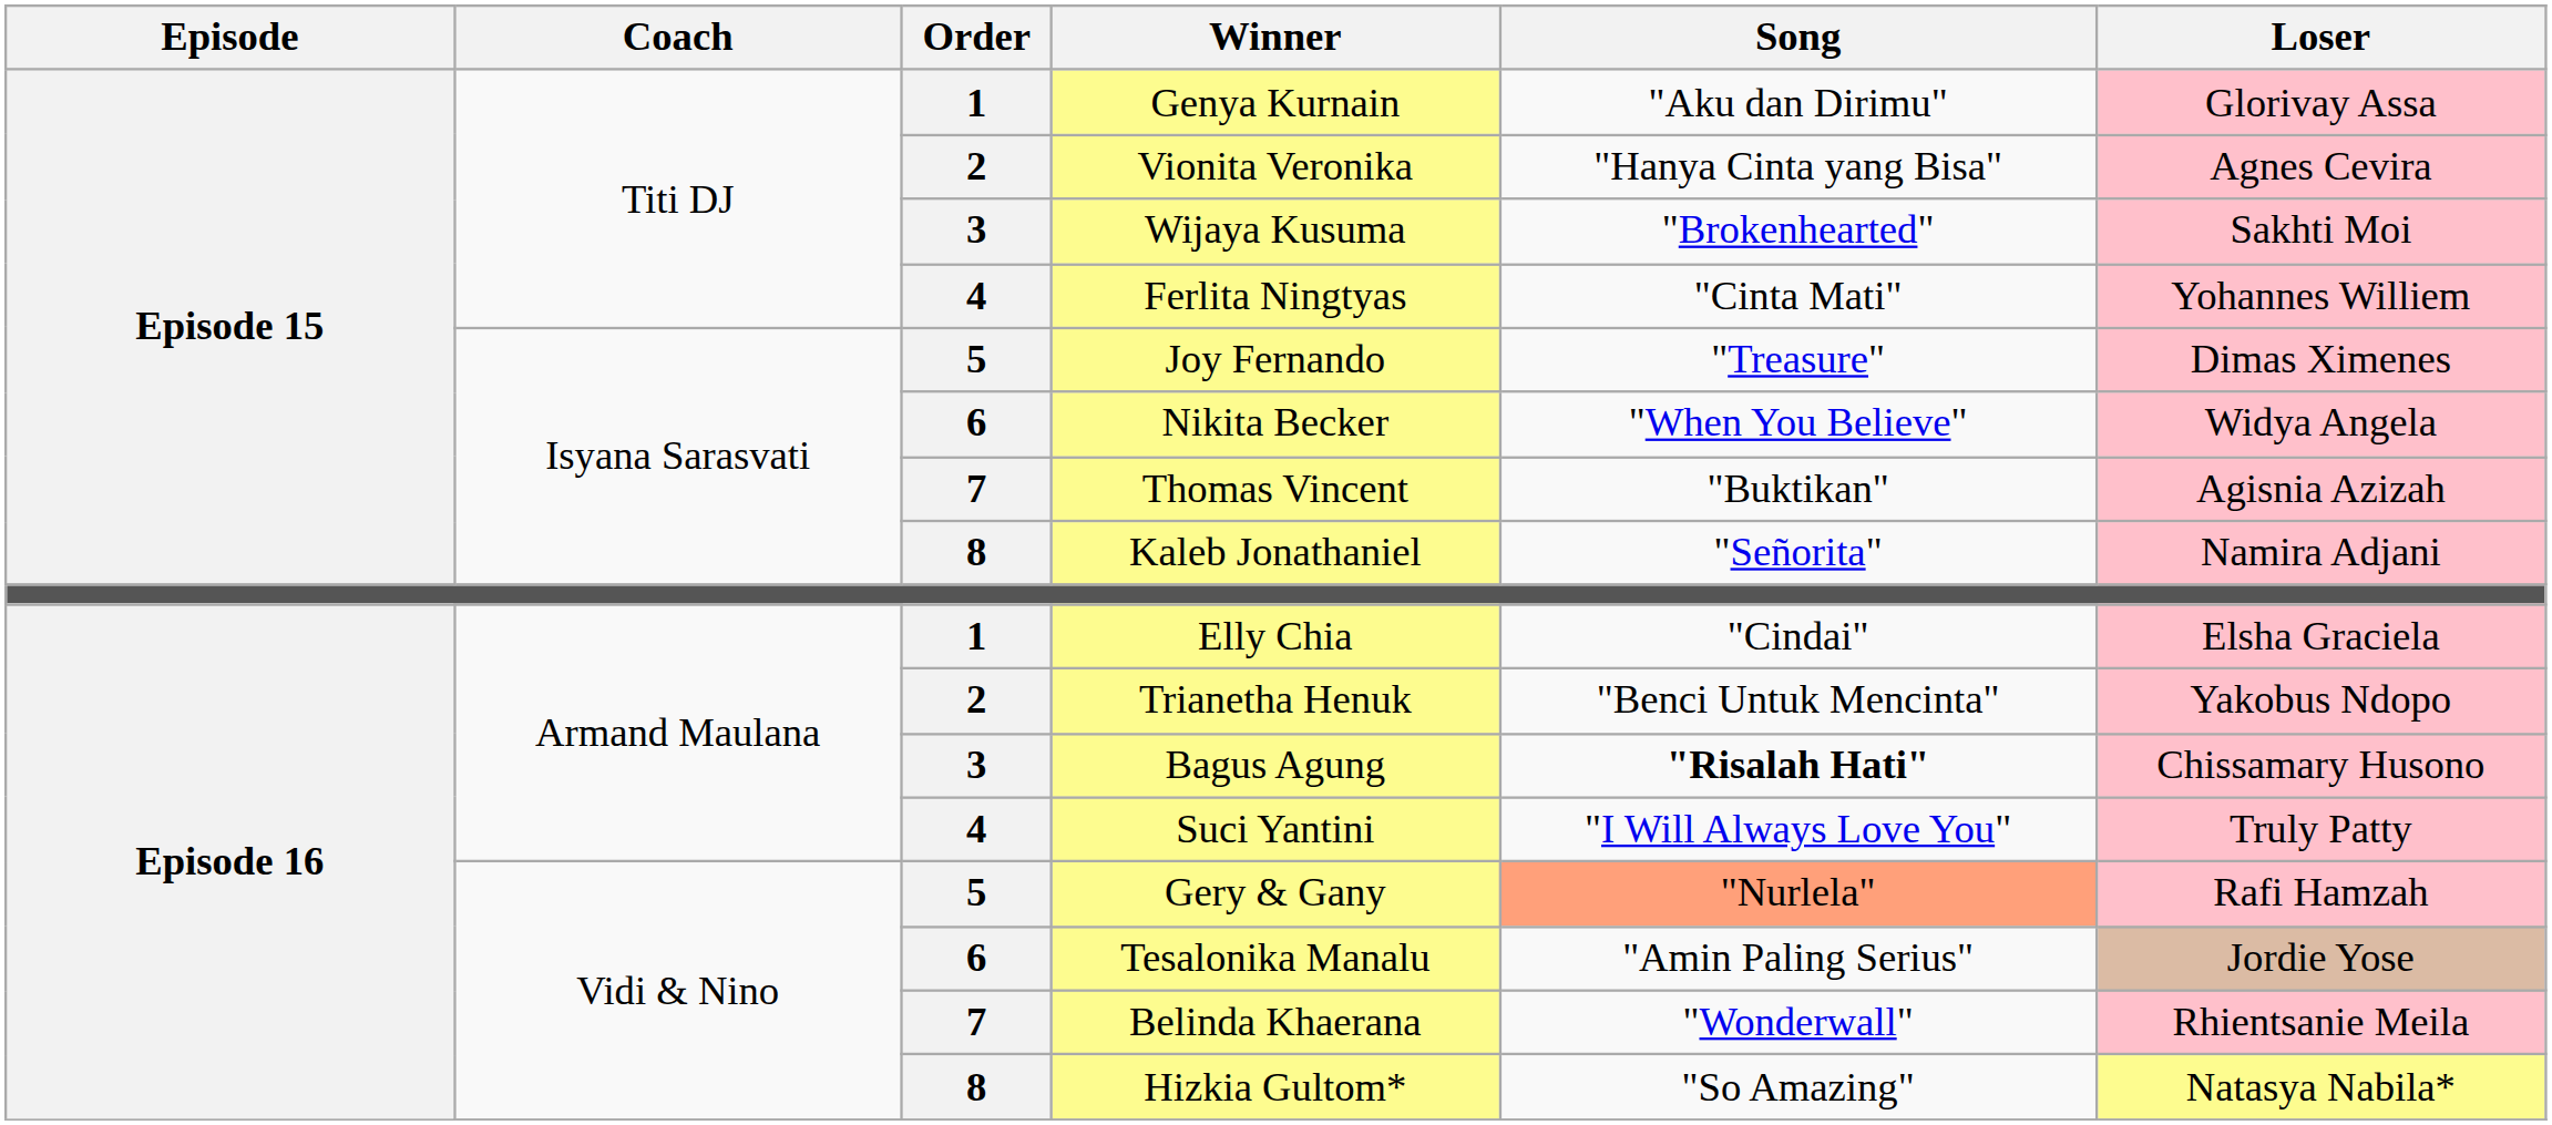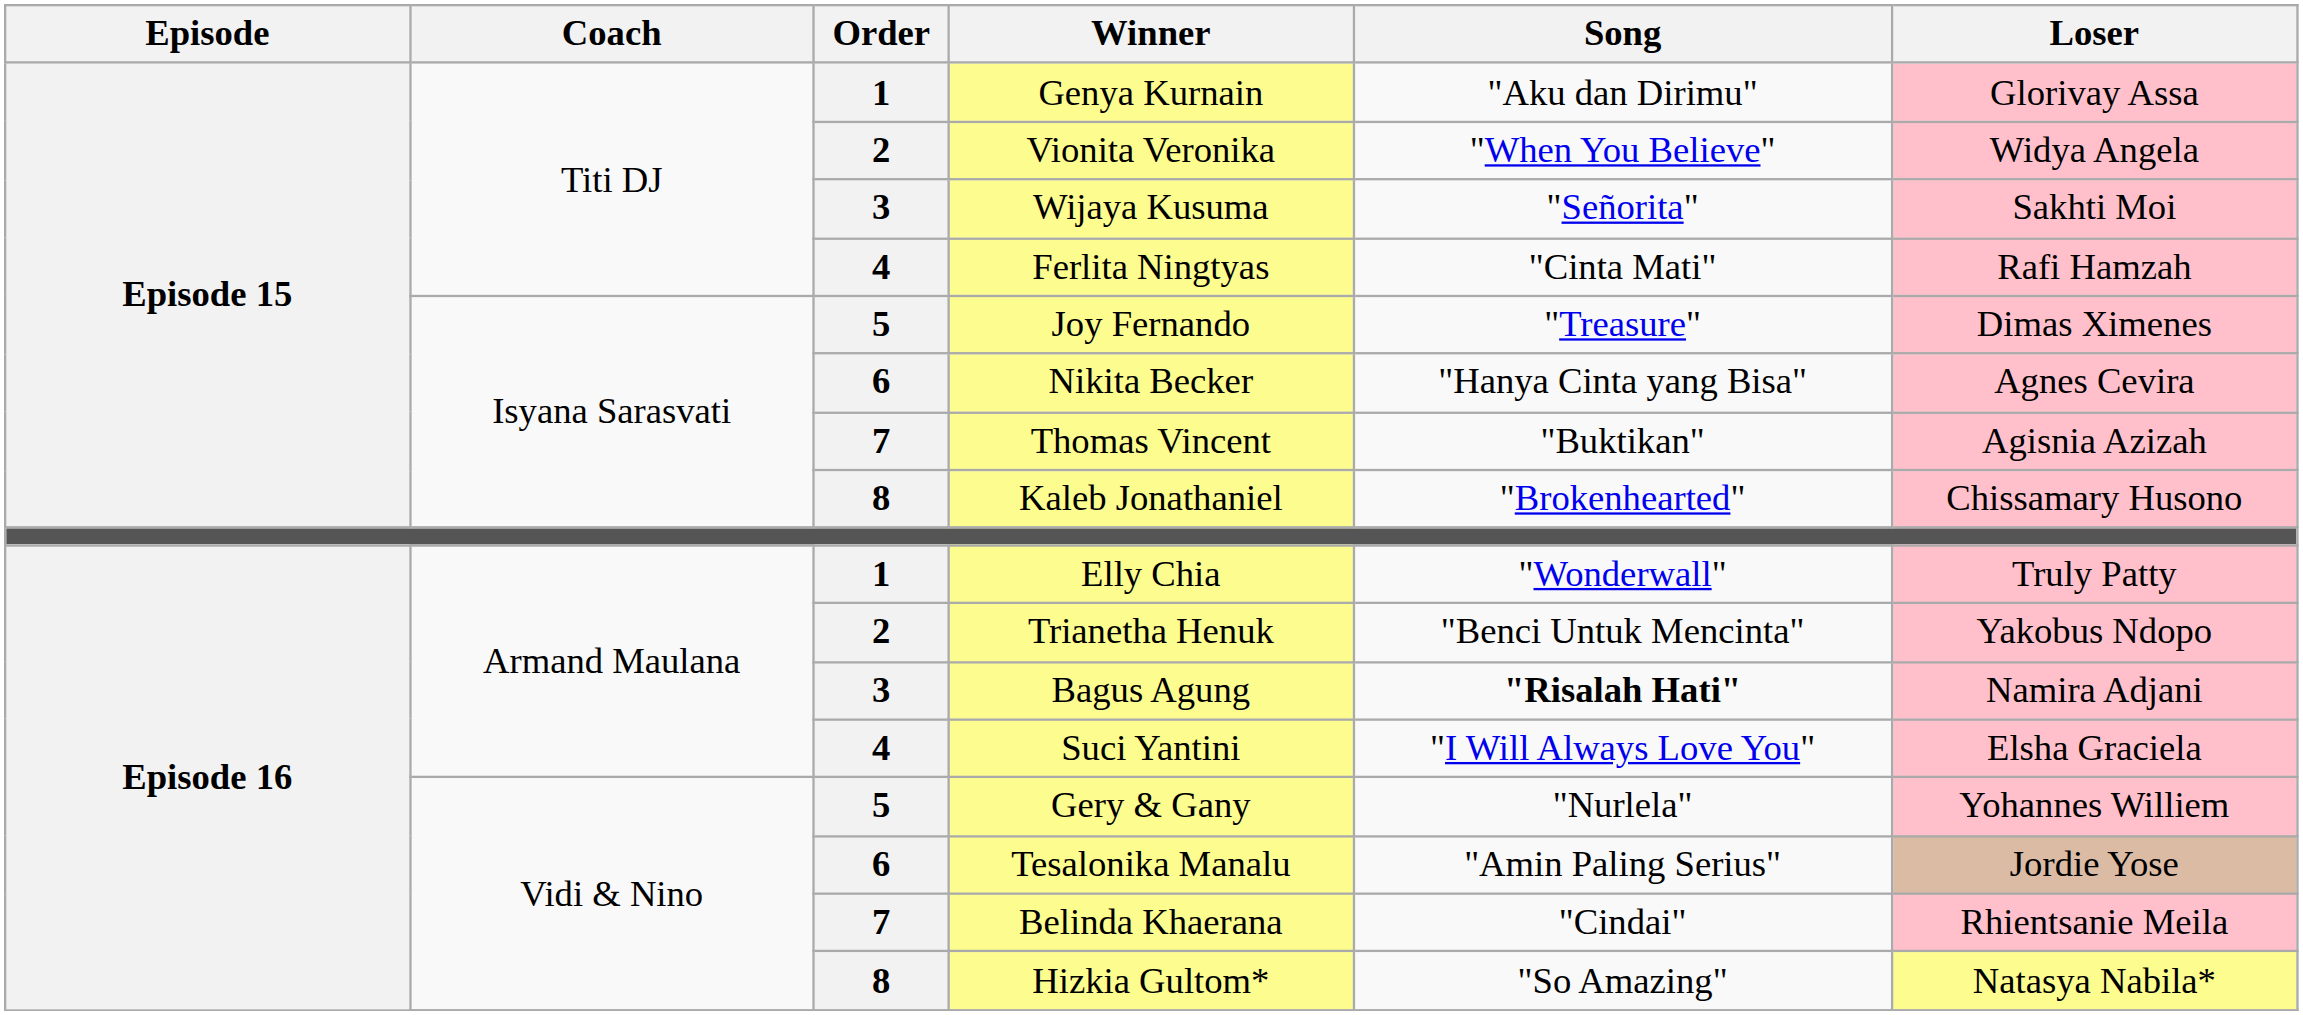 <table class="wikitable" style="text-align: center;">
 <tr>
 <th width="15%">Episode</th>
 <th width="15%">Coach</th>
 <th width="05%">Order</th>
 <th width="15%">Winner</th>
 <th width="20%">Song</th>
 <th width="15%">Loser</th>
 </tr>
 <tr>
 <th rowspan="8">Episode 15<br><small></small></th>
 <td rowspan="4">Titi DJ</td>
 <th>1</th>
 <td style="background:#fdfc8f;">Genya Kurnain</td>
 <td>"Aku dan Dirimu"</td>
 <td style="background:pink;">Glorivay Assa</td>
 </tr>
 <tr>
 <th>2</th>
 <td style="background:#fdfc8f;">Vionita Veronika</td>
-<td>"Hanya Cinta yang Bisa"</td>
-<td style="background:pink;">Agnes Cevira</td>
+<td>"<a href='#'>When You Believe</a>"</td>
+<td style="background:pink;">Widya Angela</td>
 </tr>
 <tr>
 <th>3</th>
 <td style="background:#fdfc8f;">Wijaya Kusuma</td>
-<td>"<a href='#'>Brokenhearted</a>"</td>
+<td>"<a href='#'>Señorita</a>"</td>
 <td style="background:pink;">Sakhti Moi</td>
 </tr>
 <tr>
 <th>4</th>
 <td style="background:#fdfc8f;">Ferlita Ningtyas</td>
 <td>"Cinta Mati"</td>
-<td style="background:pink;">Yohannes Williem</td>
+<td style="background:pink;">Rafi Hamzah</td>
 </tr>
 <tr>
 <td rowspan="4">Isyana Sarasvati</td>
 <th>5</th>
 <td style="background:#fdfc8f;">Joy Fernando</td>
 <td>"<a href='#'>Treasure</a>"</td>
 <td style="background:pink;">Dimas Ximenes</td>
 </tr>
 <tr>
 <th>6</th>
 <td style="background:#fdfc8f;">Nikita Becker</td>
-<td>"<a href='#'>When You Believe</a>"</td>
-<td style="background:pink;">Widya Angela</td>
+<td>"Hanya Cinta yang Bisa"</td>
+<td style="background:pink;">Agnes Cevira</td>
 </tr>
 <tr>
 <th>7</th>
 <td style="background:#fdfc8f;">Thomas Vincent</td>
 <td>"Buktikan"</td>
 <td style="background:pink;">Agisnia Azizah</td>
 </tr>
 <tr>
 <th>8</th>
 <td style="background:#fdfc8f;">Kaleb Jonathaniel</td>
-<td>"<a href='#'>Señorita</a>"</td>
-<td style="background:pink;">Namira Adjani</td>
+<td>"<a href='#'>Brokenhearted</a>"</td>
+<td style="background:pink;">Chissamary Husono</td>
 </tr>
 <tr>
 <td colspan="10" style="background:#555;"></td>
 </tr>
 <tr>
 <th rowspan="9">Episode 16<br><small></small></th>
 <td rowspan="4">Armand Maulana</td>
 <th>1</th>
 <td style="background:#fdfc8f;">Elly Chia</td>
-<td>"Cindai"</td>
-<td style="background:pink;">Elsha Graciela</td>
+<td>"<a href='#'>Wonderwall</a>"</td>
+<td style="background:pink;">Truly Patty</td>
 </tr>
 <tr>
 <th>2</th>
 <td style="background:#fdfc8f;">Trianetha Henuk</td>
 <td>"Benci Untuk Mencinta"</td>
 <td style="background:pink;">Yakobus Ndopo</td>
 </tr>
 <tr>
 <th>3</th>
 <td style="background:#fdfc8f;">Bagus Agung</td>
 <td><strong>"Risalah Hati"</strong></td>
-<td style="background:pink;">Chissamary Husono</td>
+<td style="background:pink;">Namira Adjani</td>
 </tr>
 <tr>
 <th>4</th>
 <td style="background:#fdfc8f;">Suci Yantini</td>
 <td>"<a href='#'>I Will Always Love You</a>"</td>
-<td style="background:pink;">Truly Patty</td>
+<td style="background:pink;">Elsha Graciela</td>
 </tr>
 <tr>
 <td rowspan="4">Vidi & Nino</td>
 <th>5</th>
 <td style="background:#fdfc8f;">Gery & Gany</td>
-<td style="background: lightsalmon;">"Nurlela"</td>
-<td style="background:pink;">Rafi Hamzah</td>
+<td>"Nurlela"</td>
+<td style="background:pink;">Yohannes Williem</td>
 </tr>
 <tr>
 <th>6</th>
 <td style="background:#fdfc8f;">Tesalonika Manalu</td>
 <td>"Amin Paling Serius"</td>
 <td style="background:#dbbba4;">Jordie Yose</td>
 </tr>
 <tr>
 <th>7</th>
 <td style="background:#fdfc8f;">Belinda Khaerana</td>
-<td>"<a href='#'>Wonderwall</a>"</td>
+<td>"Cindai"</td>
 <td style="background:pink;">Rhientsanie Meila</td>
 </tr>
 <tr>
 <th>8</th>
 <td style="background:#fdfc8f;">Hizkia Gultom*</td>
 <td>"So Amazing"</td>
 <td style="background:#fdfc8f;">Natasya Nabila*</td>
 </tr>
 <tr>
 </tr>
 </table>
